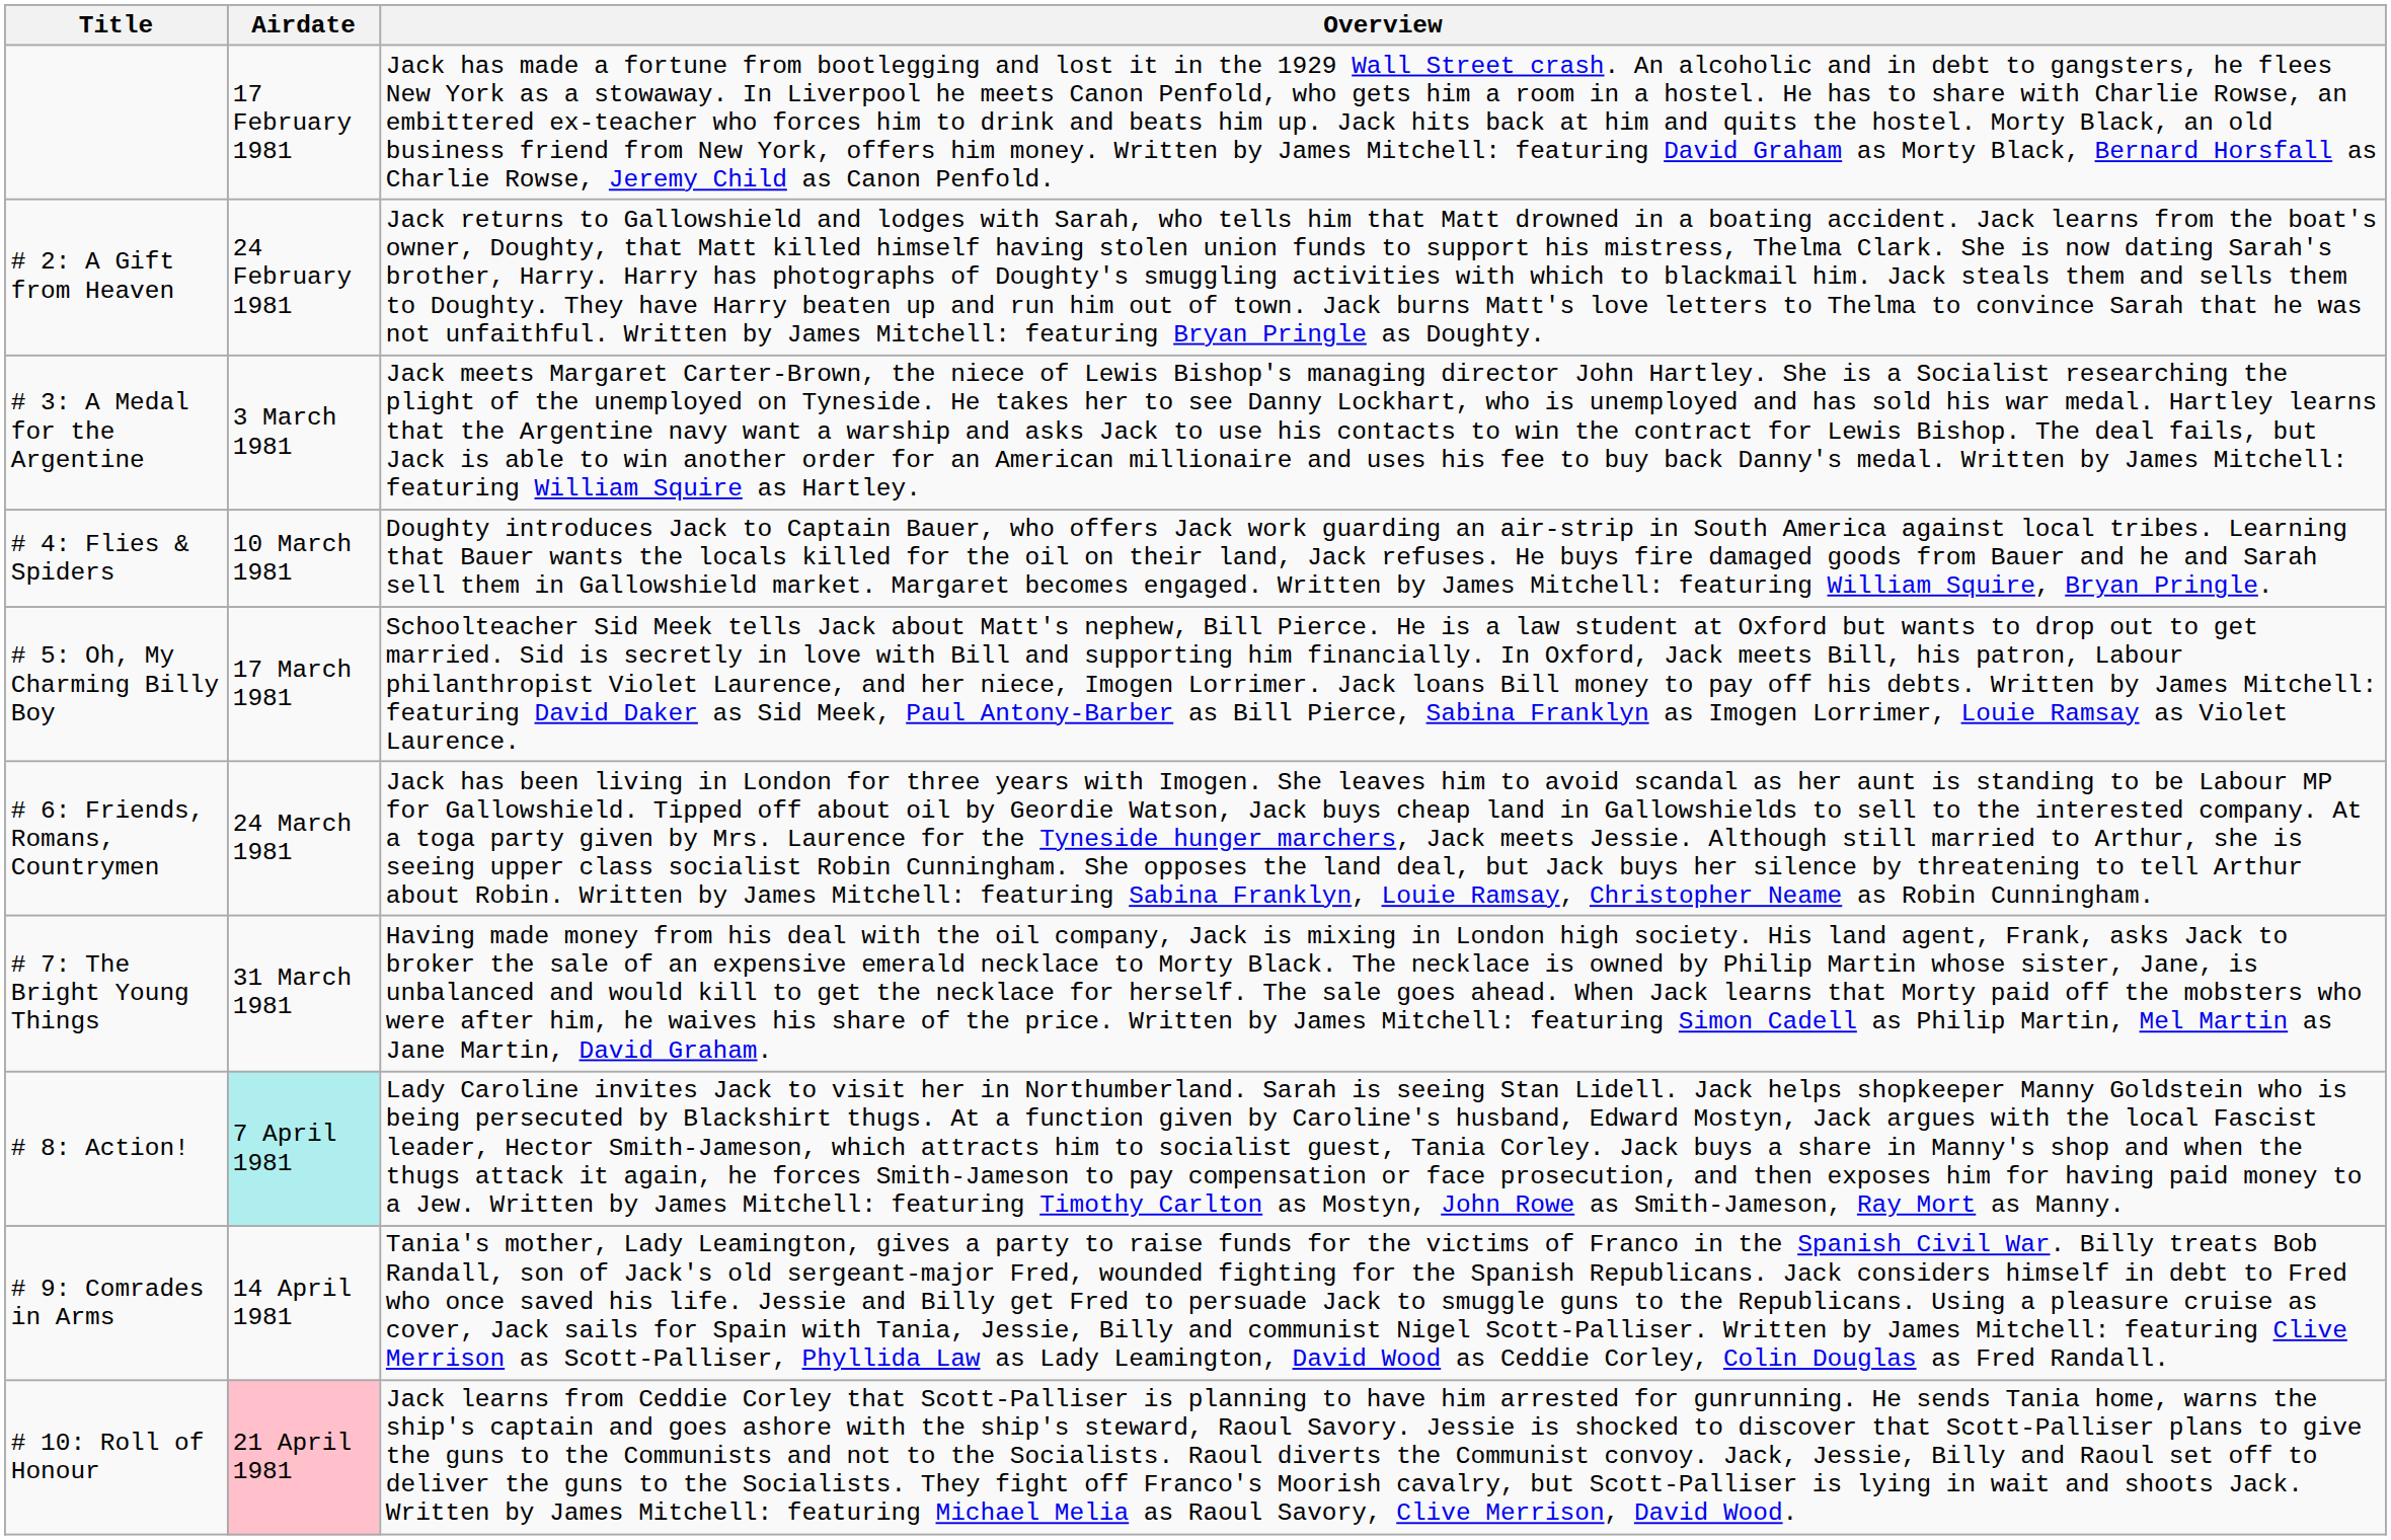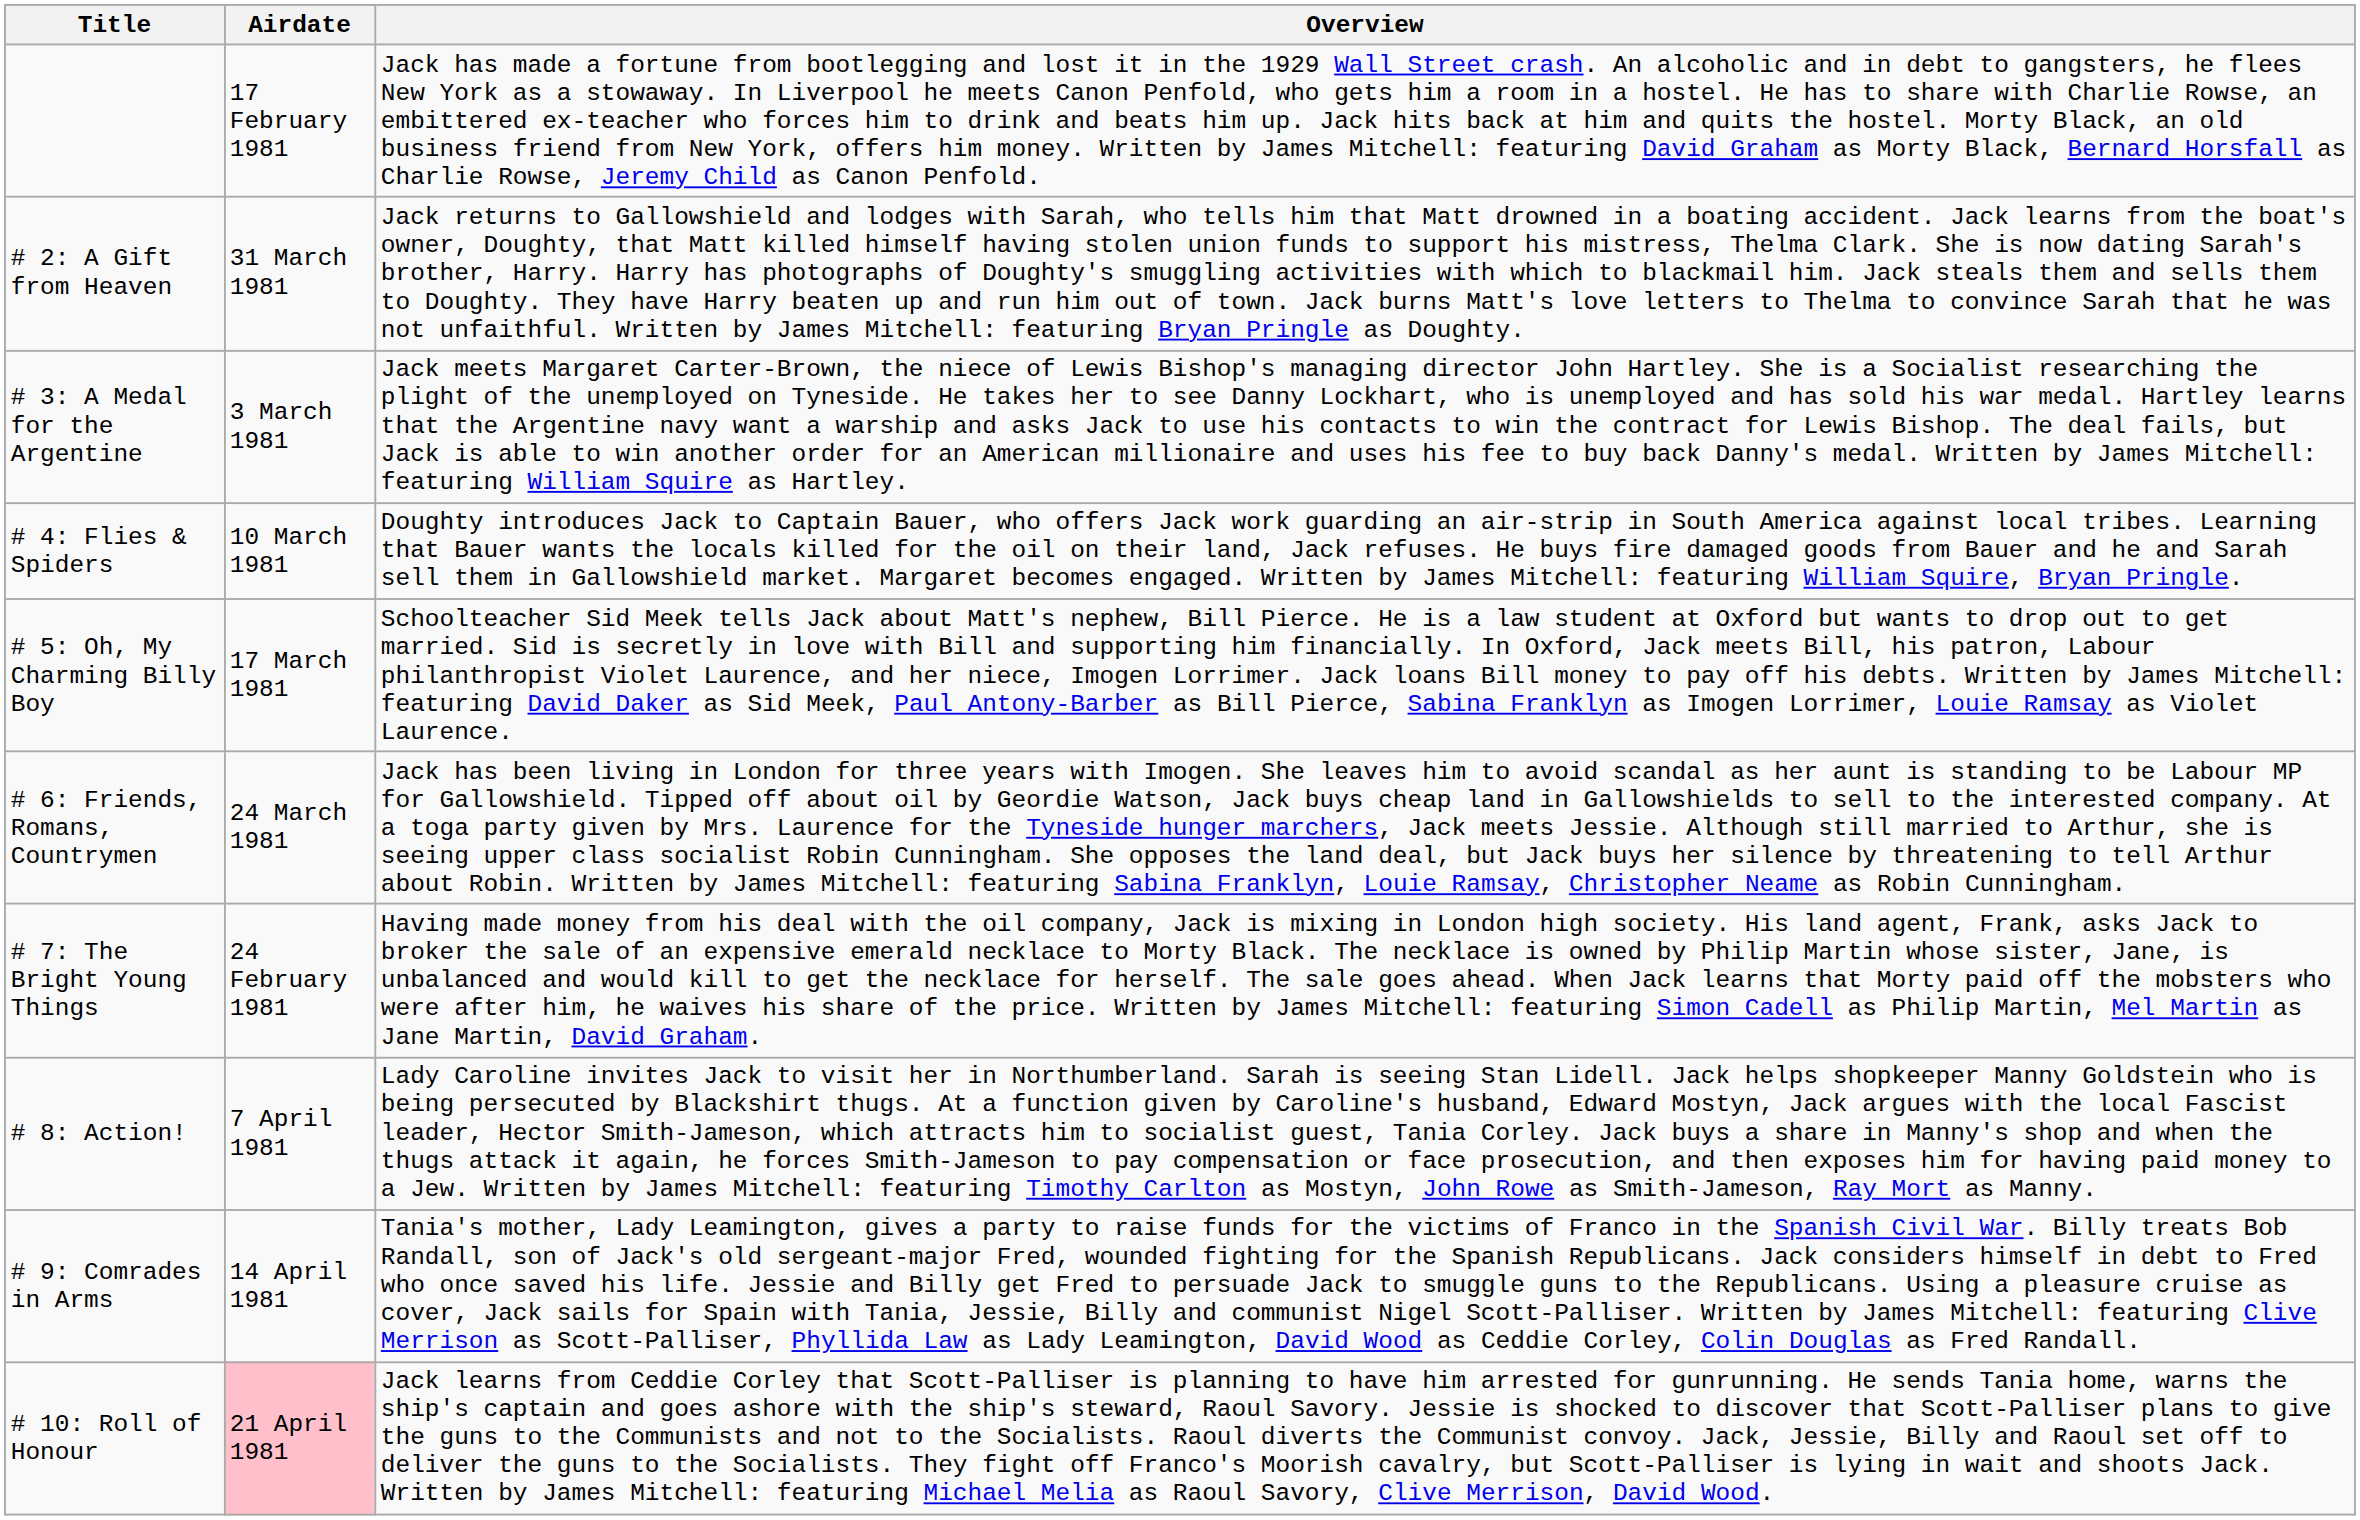 <table class="wikitable" style="font-size: 100%;">
 <tr style="background:#EFEFEF">
 <th>Title</th>
 <th><strong>Airdate</strong></th>
 <th><strong>Overview</strong></th>
 </tr>
 <tr>
 <td></td>
 <td>17 February 1981</td>
 <td>Jack has made a fortune from bootlegging and lost it in the 1929 <a href='#'>Wall Street crash</a>. An alcoholic and in debt to gangsters, he flees New York as a stowaway.  In Liverpool he meets Canon Penfold, who gets him a room in a hostel.  He has to share with Charlie Rowse, an embittered ex-teacher who forces him to drink and beats him up.  Jack hits back at him and quits the hostel.  Morty Black, an old business friend from New York, offers him money. Written by James Mitchell: featuring <a href='#'>David Graham</a> as Morty Black, <a href='#'>Bernard Horsfall</a> as Charlie Rowse, <a href='#'>Jeremy Child</a> as Canon Penfold.</td>
 </tr>
 <tr>
 <td># 2: A Gift from Heaven</td>
-<td>24 February 1981</td>
+<td>31 March 1981</td>
 <td>Jack returns to Gallowshield and lodges with Sarah, who tells him that Matt drowned in a boating accident.  Jack learns from the boat's owner, Doughty, that Matt killed himself having stolen union funds to support his mistress, Thelma Clark.  She is now dating Sarah's brother, Harry.  Harry has photographs of Doughty's smuggling activities with which to blackmail him.  Jack steals them and sells them to Doughty.  They have Harry beaten up and run him out of town.  Jack burns Matt's love letters to Thelma to convince Sarah that he was not unfaithful.  Written by James Mitchell: featuring <a href='#'>Bryan Pringle</a> as Doughty.</td>
 </tr>
 <tr>
 <td># 3: A Medal for the Argentine</td>
 <td>3 March 1981</td>
 <td>Jack meets Margaret Carter-Brown, the niece of Lewis Bishop's managing director John Hartley.  She is a Socialist researching the plight of the unemployed on Tyneside.  He takes her to see Danny Lockhart, who is unemployed and has sold his war medal.  Hartley learns that the Argentine navy want a warship and asks Jack to use his contacts to win the contract for Lewis Bishop. The deal fails, but Jack is able to win another order for an American millionaire and uses his fee to buy back Danny's medal. Written by James Mitchell: featuring <a href='#'>William Squire</a> as Hartley.</td>
 </tr>
 <tr>
 <td># 4: Flies & Spiders</td>
 <td>10 March 1981</td>
 <td>Doughty introduces Jack to Captain Bauer, who offers Jack work guarding an air-strip in South America against local tribes.  Learning that Bauer wants the locals killed for the oil on their land, Jack refuses.  He buys fire damaged goods from Bauer and he and Sarah sell them in Gallowshield market.  Margaret becomes engaged. Written by James Mitchell: featuring <a href='#'>William Squire</a>, <a href='#'>Bryan Pringle</a>.</td>
 </tr>
 <tr>
 <td># 5: Oh, My Charming Billy Boy</td>
 <td>17 March 1981</td>
 <td>Schoolteacher Sid Meek tells Jack about Matt's nephew, Bill Pierce.  He is a law student at Oxford but wants to drop out to get married.  Sid is secretly in love with Bill and supporting him financially.  In Oxford, Jack meets Bill, his patron, Labour philanthropist Violet Laurence, and her niece, Imogen Lorrimer.  Jack loans Bill money to pay off his debts. Written by James Mitchell: featuring <a href='#'>David Daker</a> as Sid Meek, <a href='#'>Paul Antony-Barber</a> as Bill Pierce, <a href='#'>Sabina Franklyn</a> as Imogen Lorrimer, <a href='#'>Louie Ramsay</a> as Violet Laurence.</td>
 </tr>
 <tr>
 <td># 6: Friends, Romans, Countrymen</td>
 <td>24 March 1981</td>
 <td>Jack has been living in London for three years with Imogen.  She leaves him to avoid scandal as her aunt is standing to be Labour MP for Gallowshield.  Tipped off about oil by Geordie Watson, Jack buys cheap land in Gallowshields to sell to the interested company.  At a toga party given by Mrs. Laurence for the <a href='#'>Tyneside hunger marchers</a>, Jack meets Jessie.  Although still married to Arthur, she is seeing upper class socialist Robin Cunningham.  She opposes the land deal, but Jack buys her silence by threatening to tell Arthur about Robin. Written by James Mitchell: featuring <a href='#'>Sabina Franklyn</a>, <a href='#'>Louie Ramsay</a>, <a href='#'>Christopher Neame</a> as Robin Cunningham.</td>
 </tr>
 <tr>
 <td># 7: The Bright Young Things</td>
-<td>31 March 1981</td>
+<td>24 February 1981</td>
 <td>Having made money from his deal with the oil company, Jack is mixing in London high society.  His land agent, Frank, asks Jack to broker the sale of an expensive emerald necklace to Morty Black.  The necklace is owned by Philip Martin whose sister, Jane, is unbalanced and would kill to get the necklace for herself.  The sale goes ahead.  When Jack learns that Morty paid off the mobsters who were after him, he waives his share of the price. Written by James Mitchell: featuring <a href='#'>Simon Cadell</a> as Philip Martin, <a href='#'>Mel Martin</a> as Jane Martin, <a href='#'>David Graham</a>.</td>
 </tr>
 <tr>
 <td># 8: Action!</td>
-<td style="background: paleturquoise;">7 April 1981</td>
+<td>7 April 1981</td>
 <td>Lady Caroline invites Jack to visit her in Northumberland.  Sarah is seeing Stan Lidell.  Jack helps shopkeeper Manny Goldstein who is being persecuted by Blackshirt thugs.  At a function given by Caroline's husband, Edward Mostyn, Jack argues with the local Fascist leader, Hector Smith-Jameson, which attracts him to socialist guest, Tania Corley.  Jack buys a share in Manny's shop and when the thugs attack it again, he forces Smith-Jameson to pay compensation or face prosecution, and then exposes him for having paid money to a Jew. Written by James Mitchell: featuring <a href='#'>Timothy Carlton</a> as Mostyn, <a href='#'>John Rowe</a> as Smith-Jameson, <a href='#'>Ray Mort</a> as Manny.</td>
 </tr>
 <tr>
 <td># 9: Comrades in Arms</td>
 <td>14 April 1981</td>
 <td>Tania's mother, Lady Leamington, gives a party to raise funds for the victims of Franco in the <a href='#'>Spanish Civil War</a>.  Billy treats Bob Randall, son of Jack's old sergeant-major Fred, wounded fighting for the Spanish Republicans.  Jack considers himself in debt to Fred who once saved his life.  Jessie and Billy get Fred to persuade Jack to smuggle guns to the Republicans.  Using a pleasure cruise as cover, Jack sails for Spain with Tania, Jessie, Billy and communist Nigel Scott-Palliser. Written by James Mitchell: featuring <a href='#'>Clive Merrison</a> as Scott-Palliser, <a href='#'>Phyllida Law</a> as Lady Leamington, <a href='#'>David Wood</a> as Ceddie Corley, <a href='#'>Colin Douglas</a> as Fred Randall.</td>
 </tr>
 <tr>
 <td># 10: Roll of Honour</td>
 <td style="background: pink;">21 April 1981</td>
 <td>Jack learns from Ceddie Corley that Scott-Palliser is planning to have him arrested for gunrunning.  He sends Tania home, warns the ship's captain and goes ashore with the ship's steward, Raoul Savory.  Jessie is shocked to discover that Scott-Palliser plans to give the guns to the Communists and not to the Socialists.  Raoul diverts the Communist convoy.  Jack, Jessie, Billy and Raoul set off to deliver the guns to the Socialists.  They fight off Franco's Moorish cavalry, but Scott-Palliser is lying in wait and shoots Jack. Written by James Mitchell: featuring <a href='#'>Michael Melia</a> as Raoul Savory, <a href='#'>Clive Merrison</a>, <a href='#'>David Wood</a>.</td>
 </tr>
 </table>
